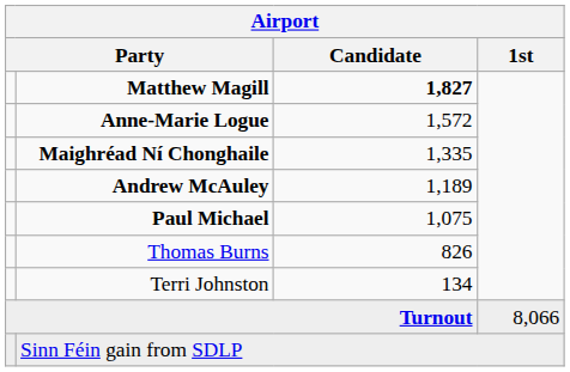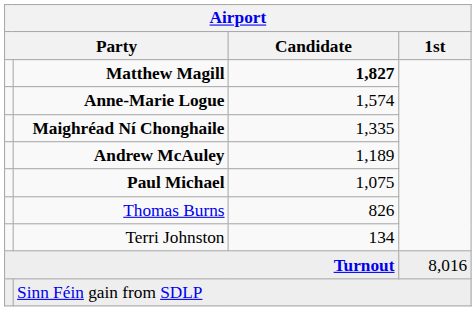 <table class="wikitable">
 <tr>
 <th colspan="4" align="center"><a href='#'>Airport</a></th>
 </tr>
 <tr>
 <th colspan="2" width=200>Party</th>
 <th width=150>Candidate</th>
 <th width=60>1st </th>
 </tr>
 <tr>
 <td></td>
 <td align="right"><strong>Matthew Magill</strong></td>
 <td align="right"><strong>1,827</strong></td>
 </tr>
 <tr>
 <td></td>
 <td align="right"><strong>Anne-Marie Logue</strong></td>
-<td align="right">1,572</td>
+<td align="right">1,574</td>
 </tr>
 <tr>
 <td></td>
 <td align="right"><strong>Maighréad Ní Chonghaile</strong></td>
 <td align="right">1,335</td>
 </tr>
 <tr>
 <td></td>
 <td align="right"><strong>Andrew McAuley</strong></td>
 <td align="right">1,189</td>
 </tr>
 <tr>
 <td></td>
 <td align="right"><strong>Paul Michael</strong></td>
 <td align="right">1,075</td>
 </tr>
 <tr>
 <td></td>
 <td align="right"><a href='#'>Thomas Burns</a></td>
 <td align="right">826</td>
 </tr>
 <tr>
 <td></td>
 <td align="right">Terri Johnston</td>
 <td align="right">134</td>
 </tr>
 <tr bgcolor="EEEEEE">
 <td colspan=3 align="right"><strong><a href='#'>Turnout</a></strong></td>
-<td align="right">8,066</td>
+<td align="right">8,016</td>
 </tr>
 <tr bgcolor="EEEEEE">
 <td bgcolor=></td>
 <td colspan=4 bgcolor="EEEEEE"><a href='#'>Sinn Féin</a> gain from <a href='#'>SDLP</a></td>
 </tr>
 </table>
